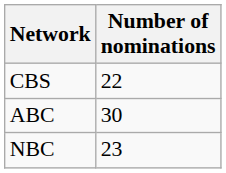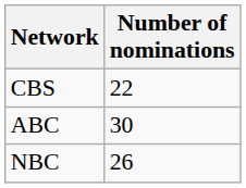 <table class="wikitable">
 <tr>
 <th>Network</th>
 <th>Number of<br>nominations</th>
 </tr>
 <tr>
 <td>CBS</td>
 <td>22</td>
 </tr>
 <tr>
 <td>ABC</td>
 <td>30</td>
 </tr>
 <tr>
 <td>NBC</td>
-<td>23</td>
+<td>26</td>
 </tr>
 </table>
